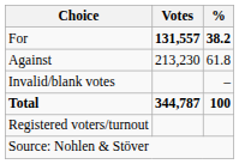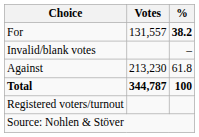 <table class=wikitable style=text-align:right>
 <tr>
 <th>Choice</th>
 <th>Votes</th>
 <th>%</th>
 </tr>
 <tr>
 <td align=left>For</td>
-<td><strong>131,557</strong></td>
+<td>131,557</td>
 <td><strong>38.2</strong></td>
+</tr>
+<tr>
+<td align=left>Invalid/blank votes</td>
+<td></td>
+<td>–</td>
 </tr>
 <tr>
 <td align=left>Against</td>
 <td>213,230</td>
 <td>61.8</td>
-</tr>
-<tr>
-<td align=left>Invalid/blank votes</td>
-<td></td>
-<td>–</td>
 </tr>
 <tr>
 <td align=left><strong>Total</strong></td>
 <td><strong>344,787</strong></td>
 <td><strong>100</strong></td>
 </tr>
 <tr>
 <td align=left>Registered voters/turnout</td>
 <td></td>
 <td></td>
 </tr>
 <tr>
 <td align=left colspan=3>Source: Nohlen & Stöver</td>
 </tr>
 </table>
